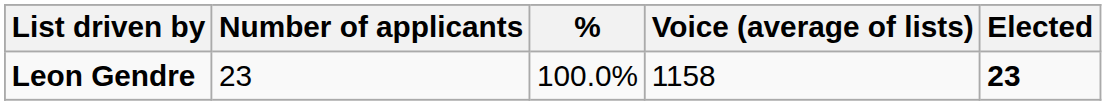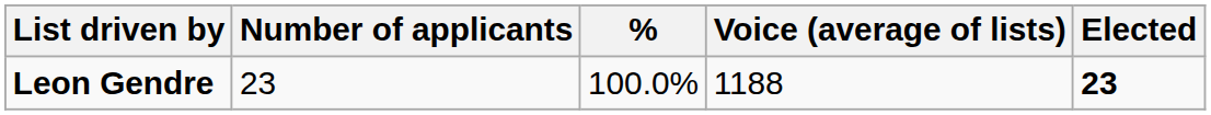 <table class="wikitable">
 <tr>
 <th>List driven by</th>
 <th>Number of applicants</th>
 <th>%</th>
 <th>Voice (average of lists)</th>
 <th>Elected</th>
 </tr>
 <tr>
 <td><strong>Leon Gendre</strong></td>
 <td>23</td>
 <td>100.0%</td>
-<td>1158</td>
+<td>1188</td>
 <td><strong>23</strong></td>
 </tr>
 </table>
